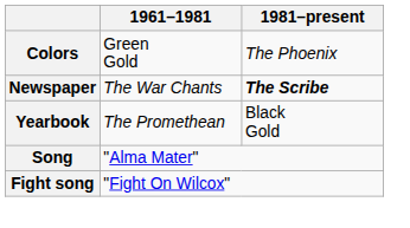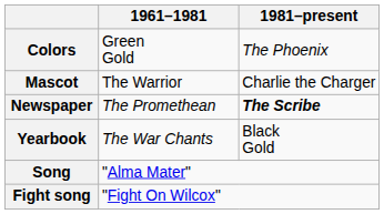 <table class="wikitable">
 <tr>
 <th scope="col" style="width: 25%;"></th>
 <th scope="col" style="width: 37.5%;">1961–1981</th>
 <th scope="col" style="width: 37.5%;">1981–present</th>
 </tr>
 <tr>
 <th>Colors</th>
 <td> Green<br> Gold</td>
 <td><em>The Phoenix</em></td>
 </tr>
 <tr>
+<th>Mascot</th>
+<td>The Warrior</td>
+<td>Charlie the Charger</td>
+</tr>
+<tr>
 <th>Newspaper</th>
-<td><em>The War Chants</em></td>
+<td><em>The Promethean</em></td>
 <td><strong><em>The Scribe</em></strong></td>
 </tr>
 <tr>
 <th>Yearbook</th>
-<td><em>The Promethean</em></td>
+<td><em>The War Chants</em></td>
 <td> Black<br> Gold</td>
 </tr>
 <tr>
 <th>Song</th>
 <td colspan="2">"<a href='#'>Alma Mater</a>"</td>
 </tr>
 <tr>
 <th>Fight song</th>
 <td colspan="2">"<a href='#'>Fight On Wilcox</a>"</td>
 </tr>
 </table>
